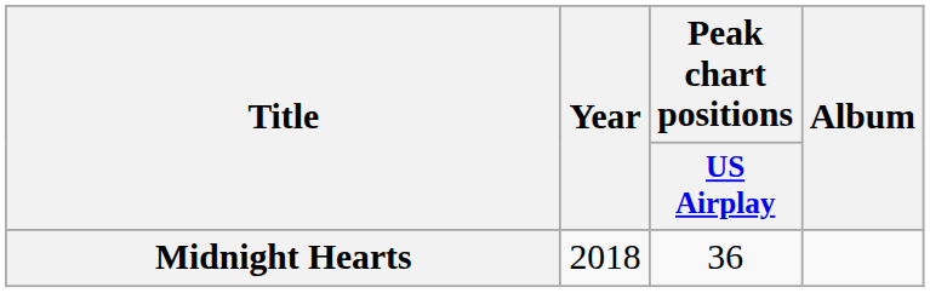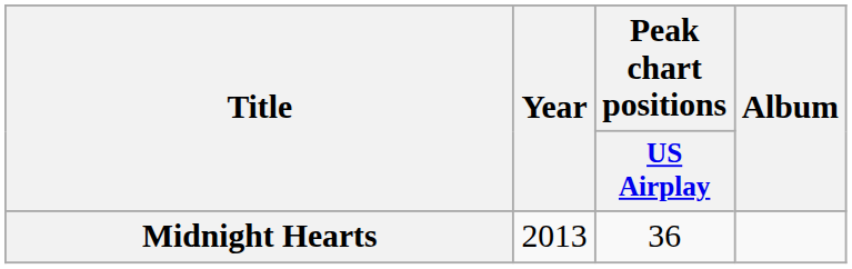 <table class="wikitable plainrowheaders" style="text-align:center;">
 <tr>
 <th scope="col" rowspan="2" style="width:15em;">Title</th>
 <th scope="col" rowspan="2" style="width:1em;">Year</th>
 <th scope="col">Peak chart positions</th>
 <th scope="col" rowspan="2">Album</th>
 </tr>
 <tr>
 <th scope="col" style="width:3em;font-size:85%;"><a href='#'>US<br>Airplay</a><br></th>
 </tr>
 <tr>
 <th scope="row">Midnight Hearts</th>
-<td>2018</td>
+<td>2013</td>
 <td>36</td>
 <td></td>
 </tr>
 </table>
